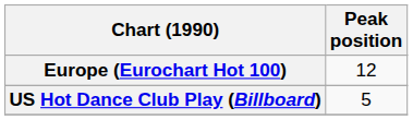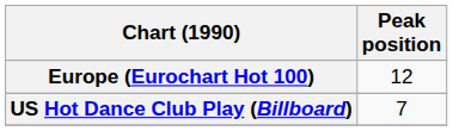 <table class="wikitable sortable plainrowheaders" style="text-align:center">
 <tr>
 <th>Chart (1990)</th>
 <th>Peak<br>position</th>
 </tr>
 <tr>
 </tr>
 <tr>
 </tr>
 <tr>
 <th scope="row">Europe (<a href='#'>Eurochart Hot 100</a>)</th>
 <td>12</td>
 </tr>
 <tr>
 </tr>
 <tr>
 </tr>
 <tr>
 </tr>
 <tr>
 </tr>
 <tr>
 <th scope="row">US <a href='#'>Hot Dance Club Play</a> (<em><a href='#'>Billboard</a></em>)</th>
-<td>5</td>
+<td>7</td>
 </tr>
 <tr>
 </tr>
 </table>
